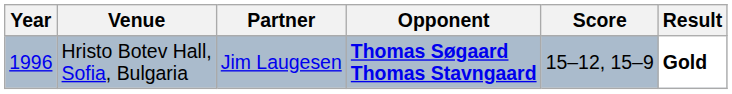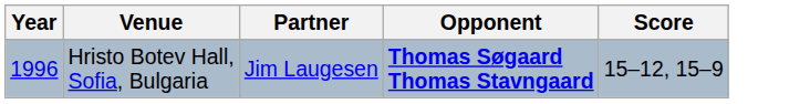 <table class="sortable wikitable" style="font-size: 90%;">
 <tr>
 <th>Year</th>
 <th>Venue</th>
 <th>Partner</th>
 <th>Opponent</th>
 <th>Score</th>
-<th>Result</th>
 </tr>
 <tr style="background:#AABBCC">
 <td align="center"><a href='#'>1996</a></td>
 <td align="left">Hristo Botev Hall,<br><a href='#'>Sofia</a>, Bulgaria</td>
 <td align="left"> <a href='#'>Jim Laugesen</a></td>
 <td align="left"><strong> <a href='#'>Thomas Søgaard</a><br> <a href='#'>Thomas Stavngaard</a></strong></td>
 <td align="left">15–12, 15–9</td>
-<td style="text-align:left; background:white"> <strong>Gold</strong></td>
 </tr>
 </table>
